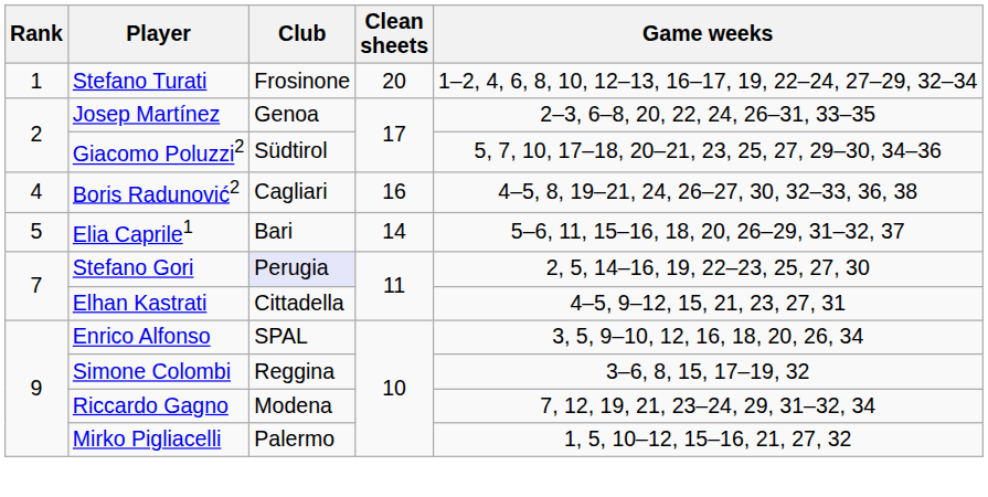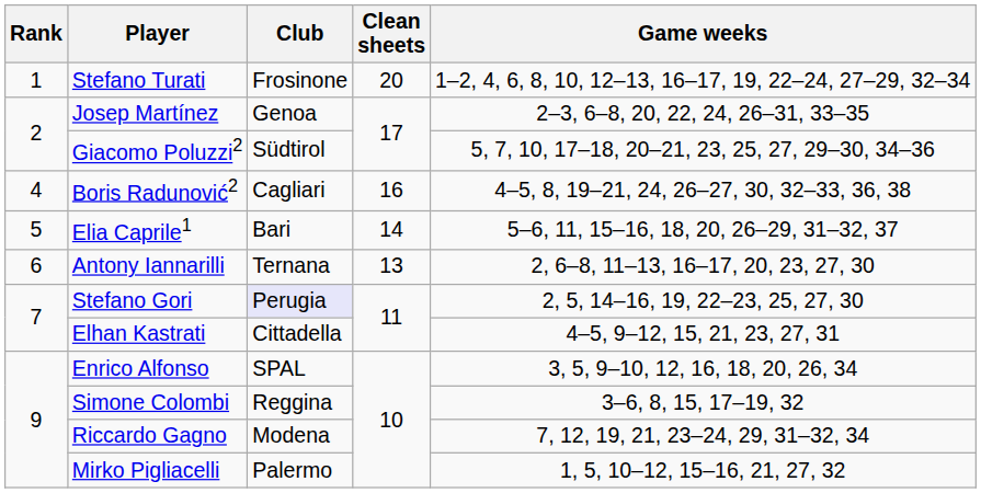 <table class="wikitable" style="text-align:center">
 <tr>
 <th>Rank</th>
 <th>Player</th>
 <th>Club</th>
 <th>Clean<br>sheets</th>
 <th>Game weeks</th>
 </tr>
 <tr>
 <td>1</td>
 <td align="left"> <a href='#'>Stefano Turati</a></td>
 <td align="left">Frosinone</td>
 <td>20</td>
 <td>1–2, 4, 6, 8, 10, 12–13, 16–17, 19, 22–24, 27–29, 32–34</td>
 </tr>
 <tr>
 <td rowspan="2">2</td>
 <td align="left"> <a href='#'>Josep Martínez</a></td>
 <td align="left">Genoa</td>
 <td rowspan="2">17</td>
 <td>2–3, 6–8, 20, 22, 24, 26–31, 33–35</td>
 </tr>
 <tr>
 <td align="left"> <a href='#'>Giacomo Poluzzi</a><sup>2</sup></td>
 <td align="left">Südtirol</td>
 <td>5, 7, 10, 17–18, 20–21, 23, 25, 27, 29–30, 34–36</td>
 </tr>
 <tr>
 <td>4</td>
 <td align="left"> <a href='#'>Boris Radunović</a><sup>2</sup></td>
 <td align="left">Cagliari</td>
 <td>16</td>
 <td>4–5, 8, 19–21, 24, 26–27, 30, 32–33, 36, 38</td>
 </tr>
 <tr>
 <td>5</td>
 <td align="left"> <a href='#'>Elia Caprile</a><sup>1</sup></td>
 <td align="left">Bari</td>
 <td>14</td>
 <td>5–6, 11, 15–16, 18, 20, 26–29, 31–32, 37</td>
 </tr>
 <tr>
+<td>6</td>
+<td align="left"> <a href='#'>Antony Iannarilli</a></td>
+<td align="left">Ternana</td>
+<td>13</td>
+<td>2, 6–8, 11–13, 16–17, 20, 23, 27, 30</td>
+</tr>
+<tr>
 <td rowspan="2">7</td>
 <td align="left"> <a href='#'>Stefano Gori</a></td>
 <td align="left" style="background: lavender;">Perugia</td>
 <td rowspan="2">11</td>
 <td>2, 5, 14–16, 19, 22–23, 25, 27, 30</td>
 </tr>
 <tr>
 <td align="left"> <a href='#'>Elhan Kastrati</a></td>
 <td align="left">Cittadella</td>
 <td>4–5, 9–12, 15, 21, 23, 27, 31</td>
 </tr>
 <tr>
 <td rowspan="4">9</td>
 <td align="left"> <a href='#'>Enrico Alfonso</a></td>
 <td align="left">SPAL</td>
 <td rowspan="4">10</td>
 <td>3, 5, 9–10, 12, 16, 18, 20, 26, 34</td>
 </tr>
 <tr>
 <td align="left"> <a href='#'>Simone Colombi</a></td>
 <td align="left">Reggina</td>
 <td>3–6, 8, 15, 17–19, 32</td>
 </tr>
 <tr>
 <td align="left"> <a href='#'>Riccardo Gagno</a></td>
 <td align="left">Modena</td>
 <td>7, 12, 19, 21, 23–24, 29, 31–32, 34</td>
 </tr>
 <tr>
 <td align="left"> <a href='#'>Mirko Pigliacelli</a></td>
 <td align="left">Palermo</td>
 <td>1, 5, 10–12, 15–16, 21, 27, 32</td>
 </tr>
 </table>
